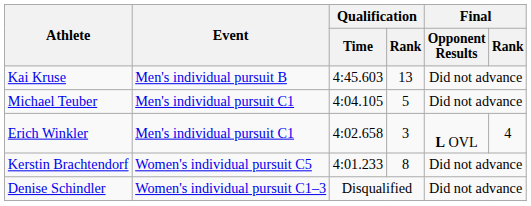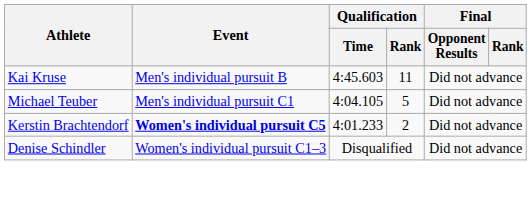 <table class="wikitable" style="font-size:90%">
 <tr>
 <th rowspan=2>Athlete</th>
 <th rowspan=2>Event</th>
 <th colspan=2>Qualification</th>
 <th colspan=2>Final</th>
 </tr>
 <tr style="font-size:95%">
 <th>Time</th>
 <th>Rank</th>
 <th>Opponent<br>Results</th>
 <th>Rank</th>
 </tr>
 <tr align=center>
 <td align=left><a href='#'>Kai Kruse</a></td>
 <td align=left><a href='#'>Men's individual pursuit B</a></td>
 <td>4:45.603</td>
-<td>13</td>
+<td>11</td>
 <td colspan=2>Did not advance</td>
 </tr>
 <tr align=center>
 <td align=left><a href='#'>Michael Teuber</a></td>
 <td align=left><a href='#'>Men's individual pursuit C1</a></td>
 <td>4:04.105</td>
 <td>5</td>
 <td colspan=2>Did not advance</td>
 </tr>
 <tr align=center>
-<td align=left><a href='#'>Erich Winkler</a></td>
-<td align=left><a href='#'>Men's individual pursuit C1</a></td>
-<td>4:02.658</td>
-<td>3</td>
-<td><br><strong>L</strong> OVL</td>
-<td>4</td>
-</tr>
-<tr align=center>
 <td align=left><a href='#'>Kerstin Brachtendorf</a></td>
-<td align=left><a href='#'>Women's individual pursuit C5</a></td>
+<td align=left><strong><a href='#'>Women's individual pursuit C5</a></strong></td>
 <td>4:01.233</td>
-<td>8</td>
+<td>2</td>
 <td colspan=2>Did not advance</td>
 </tr>
 <tr align=center>
 <td align=left><a href='#'>Denise Schindler</a></td>
 <td align=left><a href='#'>Women's individual pursuit C1–3</a></td>
 <td colspan=2>Disqualified</td>
 <td colspan=2>Did not advance</td>
 </tr>
 </table>
